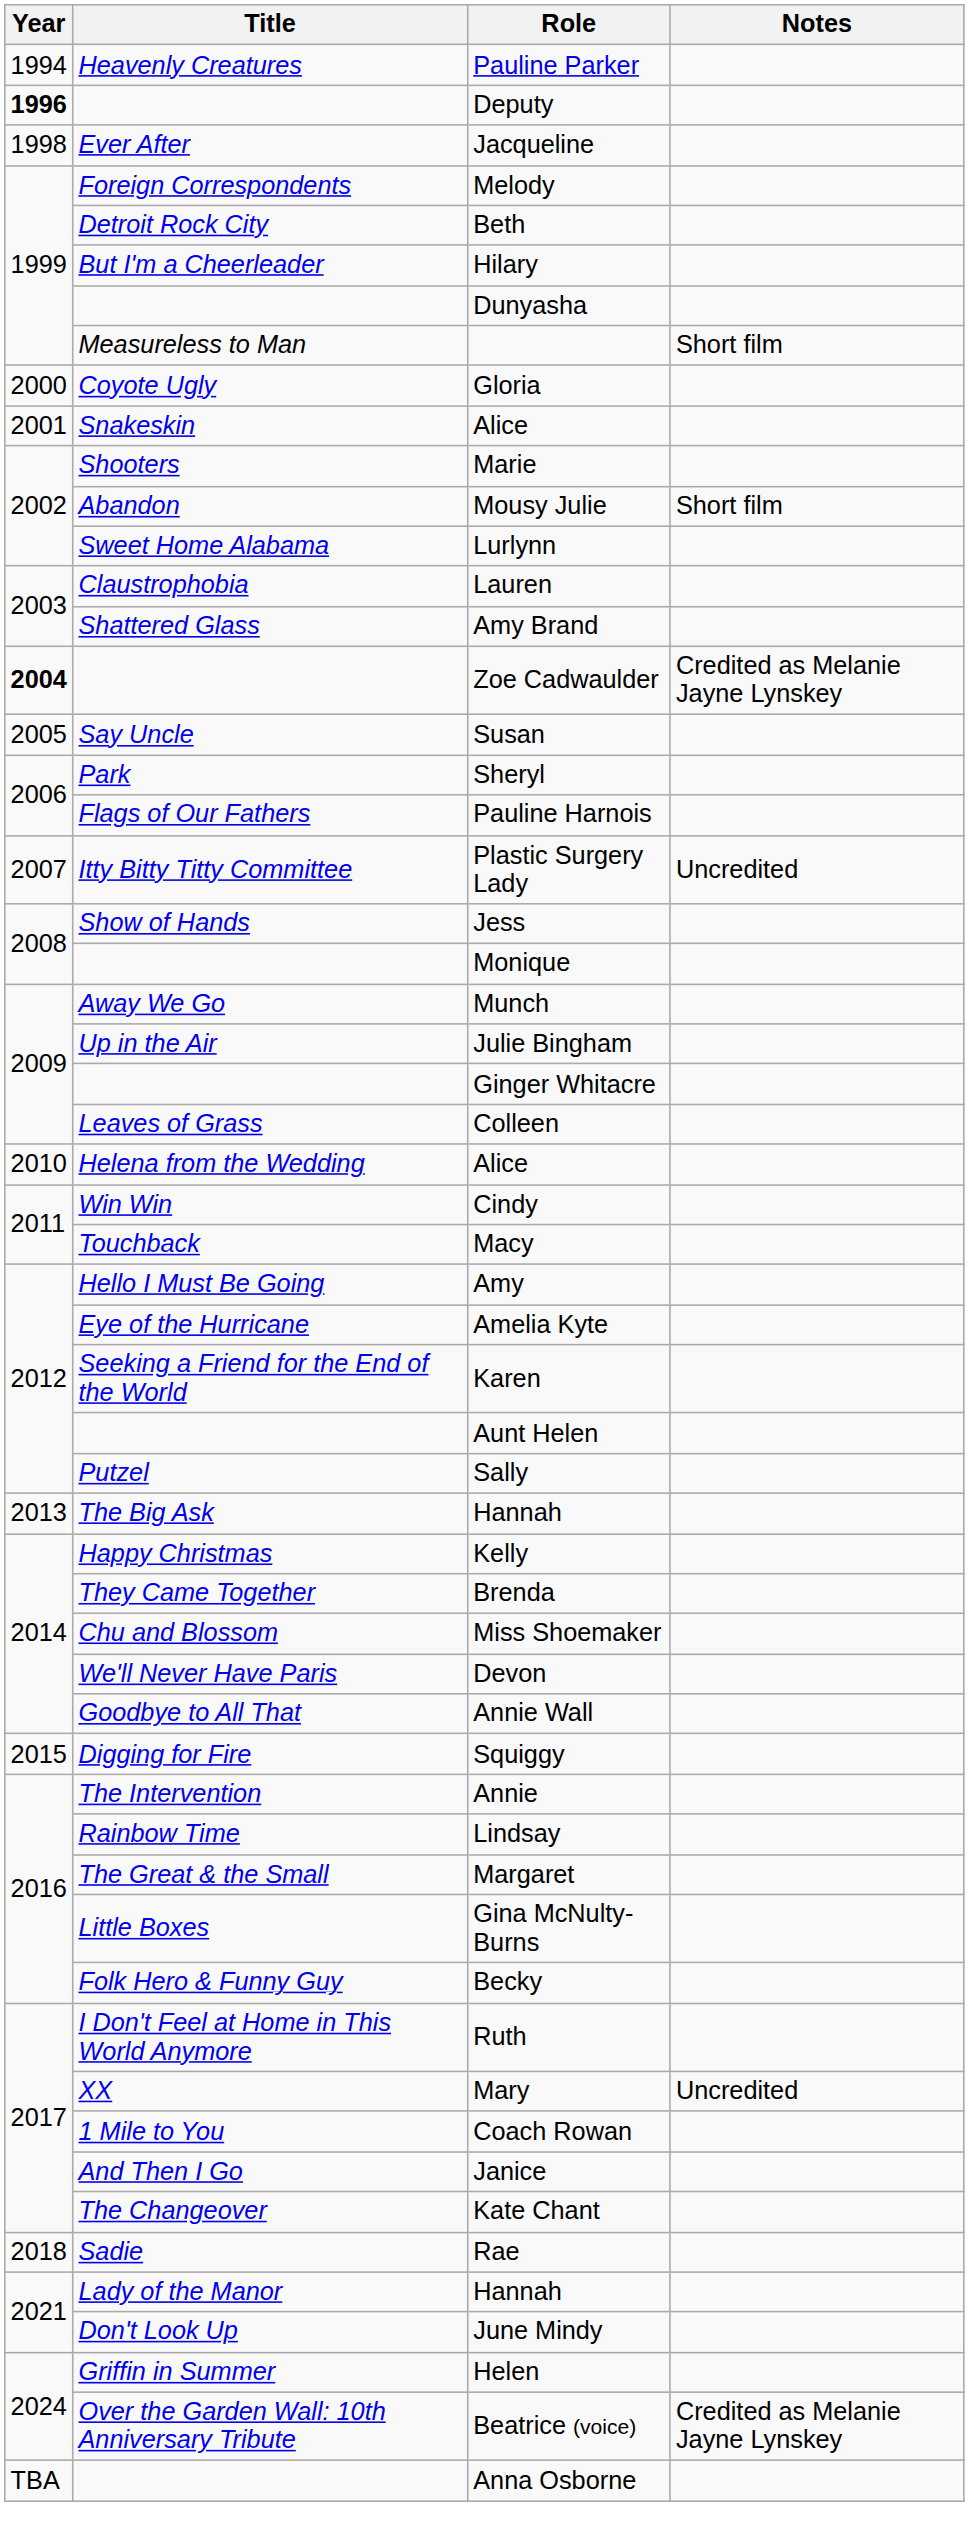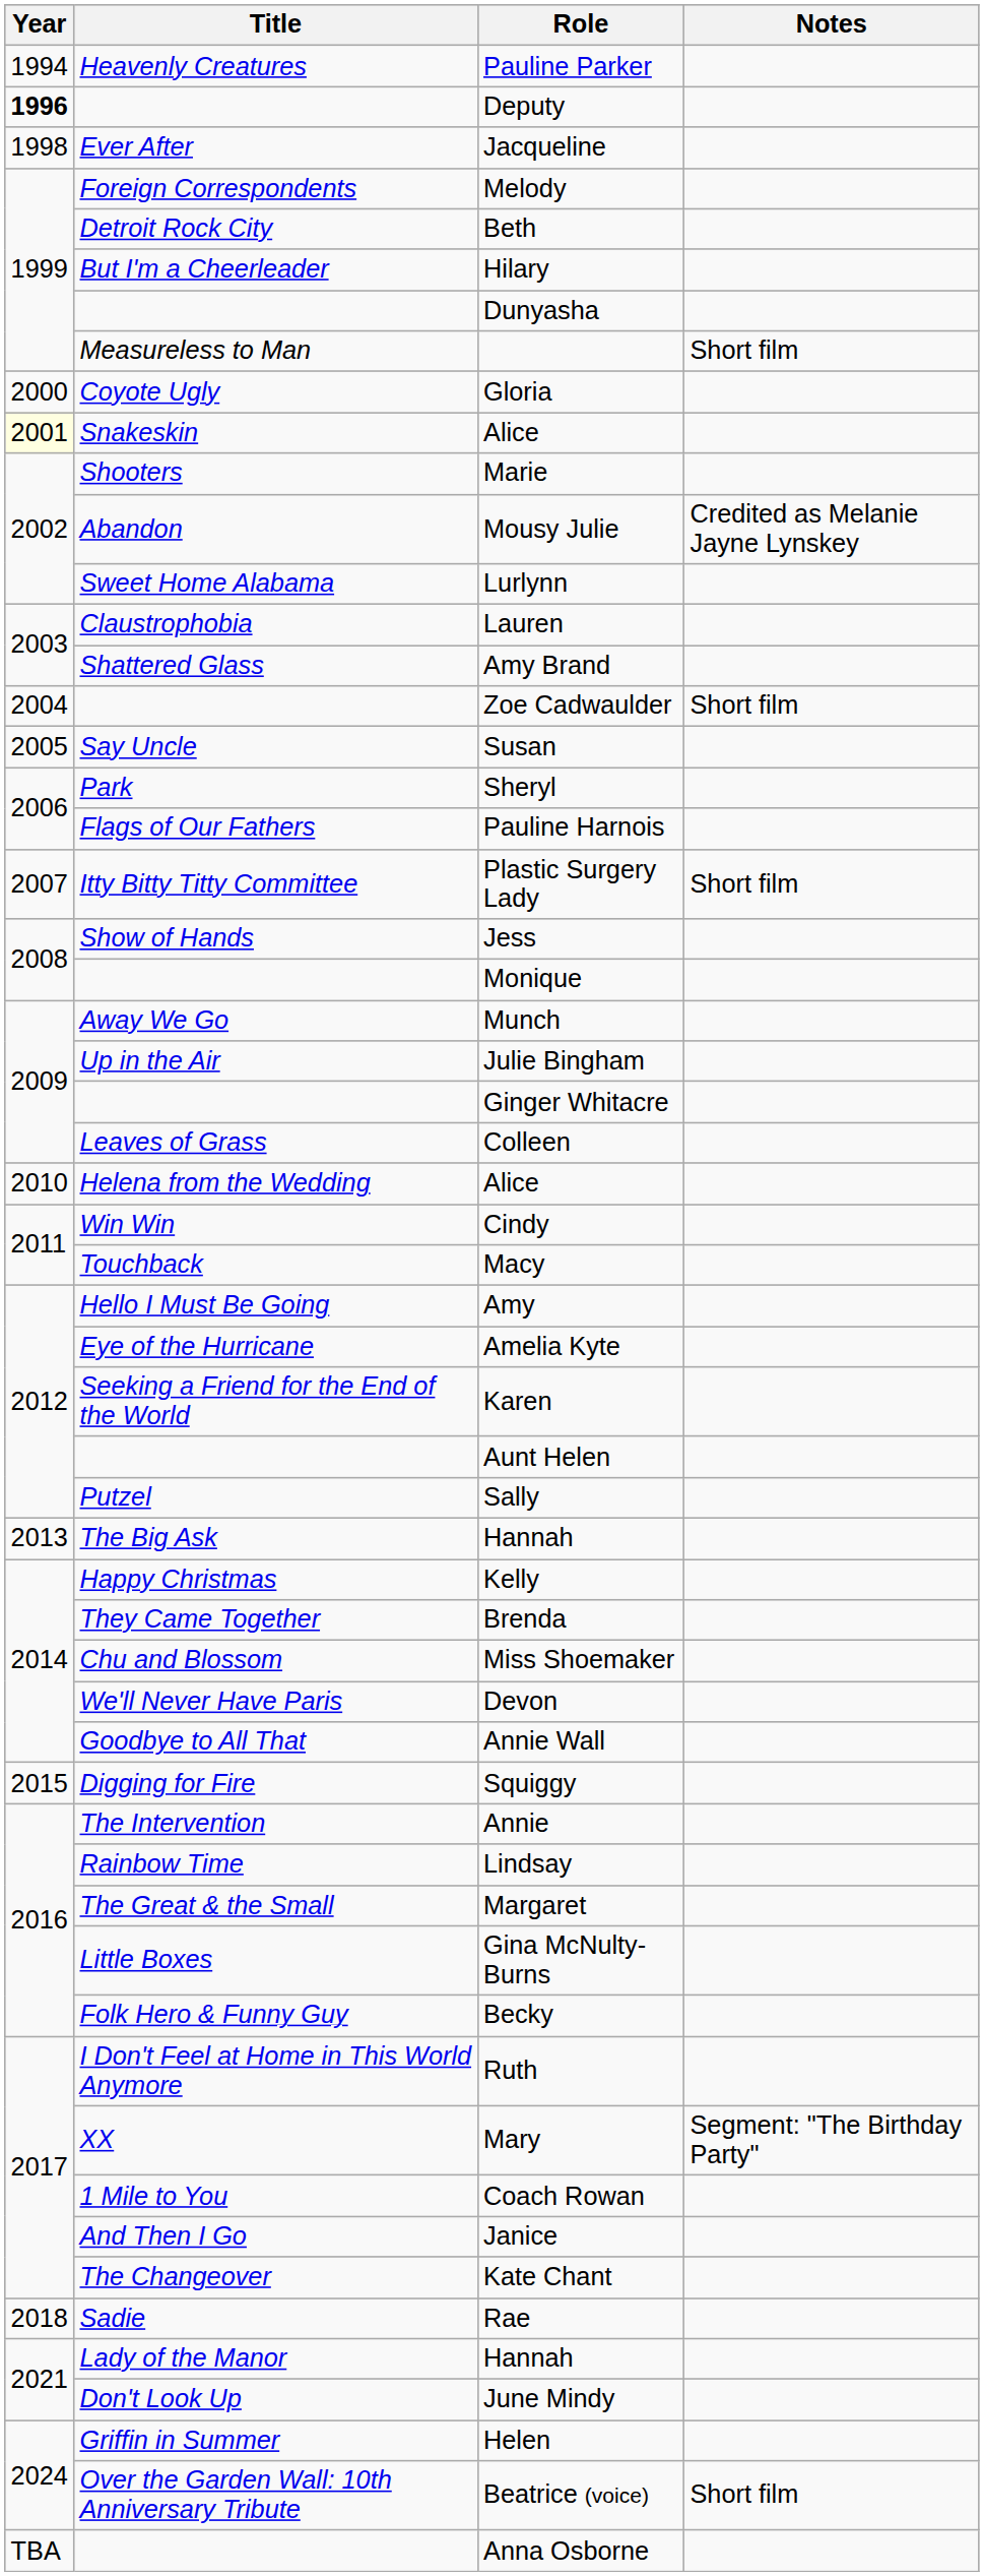 <table class="wikitable sortable">
 <tr>
 <th>Year</th>
 <th>Title</th>
 <th>Role</th>
 <th class=unsortable>Notes</th>
 </tr>
 <tr>
 <td>1994</td>
 <td><em><a href='#'>Heavenly Creatures</a></em></td>
 <td><a href='#'>Pauline Parker</a></td>
 <td></td>
 </tr>
 <tr>
 <td><strong>1996</strong></td>
 <td><em></em></td>
 <td>Deputy</td>
 <td></td>
 </tr>
 <tr>
 <td>1998</td>
 <td><em><a href='#'>Ever After</a></em></td>
 <td>Jacqueline</td>
 <td></td>
 </tr>
 <tr>
 <td rowspan="5">1999</td>
 <td><em><a href='#'>Foreign Correspondents</a></em></td>
 <td>Melody</td>
 <td></td>
 </tr>
 <tr>
 <td><em><a href='#'>Detroit Rock City</a></em></td>
 <td>Beth</td>
 <td></td>
 </tr>
 <tr>
 <td><em><a href='#'>But I'm a Cheerleader</a></em></td>
 <td>Hilary</td>
 <td></td>
 </tr>
 <tr>
 <td><em></em></td>
 <td>Dunyasha</td>
 <td></td>
 </tr>
 <tr>
 <td><em>Measureless to Man</em></td>
 <td></td>
 <td>Short film</td>
 </tr>
 <tr>
 <td>2000</td>
 <td><em><a href='#'>Coyote Ugly</a></em></td>
 <td>Gloria</td>
 <td></td>
 </tr>
 <tr>
-<td>2001</td>
+<td style="background: lightyellow;">2001</td>
 <td><em><a href='#'>Snakeskin</a></em></td>
 <td>Alice</td>
 <td></td>
 </tr>
 <tr>
 <td rowspan="3">2002</td>
 <td><em><a href='#'>Shooters</a></em></td>
 <td>Marie</td>
 <td></td>
 </tr>
 <tr>
 <td><em><a href='#'>Abandon</a></em></td>
 <td>Mousy Julie</td>
-<td>Short film</td>
+<td>Credited as Melanie Jayne Lynskey</td>
 </tr>
 <tr>
 <td><em><a href='#'>Sweet Home Alabama</a></em></td>
 <td>Lurlynn</td>
 <td></td>
 </tr>
 <tr>
 <td rowspan="2">2003</td>
 <td><em><a href='#'>Claustrophobia</a></em></td>
 <td>Lauren</td>
 <td></td>
 </tr>
 <tr>
 <td><em><a href='#'>Shattered Glass</a></em></td>
 <td>Amy Brand</td>
 <td></td>
 </tr>
 <tr>
-<td><strong>2004</strong></td>
+<td>2004</td>
 <td><em></em></td>
 <td>Zoe Cadwaulder</td>
-<td>Credited as Melanie Jayne Lynskey</td>
+<td>Short film</td>
 </tr>
 <tr>
 <td>2005</td>
 <td><em><a href='#'>Say Uncle</a></em></td>
 <td>Susan</td>
 <td></td>
 </tr>
 <tr>
 <td rowspan="2">2006</td>
 <td><em><a href='#'>Park</a></em></td>
 <td>Sheryl</td>
 <td></td>
 </tr>
 <tr>
 <td><em><a href='#'>Flags of Our Fathers</a></em></td>
 <td>Pauline Harnois</td>
 <td></td>
 </tr>
 <tr>
 <td>2007</td>
 <td><em><a href='#'>Itty Bitty Titty Committee</a></em></td>
 <td>Plastic Surgery Lady</td>
-<td>Uncredited</td>
+<td>Short film</td>
 </tr>
 <tr>
 <td rowspan="2">2008</td>
 <td><em><a href='#'>Show of Hands</a></em></td>
 <td>Jess</td>
 <td></td>
 </tr>
 <tr>
 <td><em></em></td>
 <td>Monique</td>
 <td></td>
 </tr>
 <tr>
 <td rowspan="4">2009</td>
 <td><em><a href='#'>Away We Go</a></em></td>
 <td>Munch</td>
 <td></td>
 </tr>
 <tr>
 <td><em><a href='#'>Up in the Air</a></em></td>
 <td>Julie Bingham</td>
 <td></td>
 </tr>
 <tr>
 <td><em></em></td>
 <td>Ginger Whitacre</td>
 <td></td>
 </tr>
 <tr>
 <td><em><a href='#'>Leaves of Grass</a></em></td>
 <td>Colleen</td>
 <td></td>
 </tr>
 <tr>
 <td>2010</td>
 <td><em><a href='#'>Helena from the Wedding</a></em></td>
 <td>Alice</td>
 <td></td>
 </tr>
 <tr>
 <td rowspan="2">2011</td>
 <td><em><a href='#'>Win Win</a></em></td>
 <td>Cindy</td>
 <td></td>
 </tr>
 <tr>
 <td><em><a href='#'>Touchback</a></em></td>
 <td>Macy</td>
 <td></td>
 </tr>
 <tr>
 <td rowspan="5">2012</td>
 <td><em><a href='#'>Hello I Must Be Going</a></em></td>
 <td>Amy</td>
 <td></td>
 </tr>
 <tr>
 <td><em><a href='#'>Eye of the Hurricane</a></em></td>
 <td>Amelia Kyte</td>
 <td></td>
 </tr>
 <tr>
 <td><em><a href='#'>Seeking a Friend for the End of the World</a></em></td>
 <td>Karen</td>
 <td></td>
 </tr>
 <tr>
 <td><em></em></td>
 <td>Aunt Helen</td>
 <td></td>
 </tr>
 <tr>
 <td><em><a href='#'>Putzel</a></em></td>
 <td>Sally</td>
 <td></td>
 </tr>
 <tr>
 <td>2013</td>
 <td><em><a href='#'>The Big Ask</a></em></td>
 <td>Hannah</td>
 <td></td>
 </tr>
 <tr>
 <td rowspan="5">2014</td>
 <td><em><a href='#'>Happy Christmas</a></em></td>
 <td>Kelly</td>
 <td></td>
 </tr>
 <tr>
 <td><em><a href='#'>They Came Together</a></em></td>
 <td>Brenda</td>
 <td></td>
 </tr>
 <tr>
 <td><em><a href='#'>Chu and Blossom</a></em></td>
 <td>Miss Shoemaker</td>
 <td></td>
 </tr>
 <tr>
 <td><em><a href='#'>We'll Never Have Paris</a></em></td>
 <td>Devon</td>
 <td></td>
 </tr>
 <tr>
 <td><em><a href='#'>Goodbye to All That</a></em></td>
 <td>Annie Wall</td>
 <td></td>
 </tr>
 <tr>
 <td>2015</td>
 <td><em><a href='#'>Digging for Fire</a></em></td>
 <td>Squiggy</td>
 <td></td>
 </tr>
 <tr>
 <td rowspan="5">2016</td>
 <td><em><a href='#'>The Intervention</a></em></td>
 <td>Annie</td>
 <td></td>
 </tr>
 <tr>
 <td><em><a href='#'>Rainbow Time</a></em></td>
 <td>Lindsay</td>
 <td></td>
 </tr>
 <tr>
 <td><em><a href='#'>The Great & the Small</a></em></td>
 <td>Margaret</td>
 <td></td>
 </tr>
 <tr>
 <td><em><a href='#'>Little Boxes</a></em></td>
 <td>Gina McNulty-Burns</td>
 <td></td>
 </tr>
 <tr>
 <td><em><a href='#'>Folk Hero & Funny Guy</a></em></td>
 <td>Becky</td>
 <td></td>
 </tr>
 <tr>
 <td rowspan="5">2017</td>
 <td><em><a href='#'>I Don't Feel at Home in This World Anymore</a></em></td>
 <td>Ruth</td>
 <td></td>
 </tr>
 <tr>
 <td><em><a href='#'>XX</a></em></td>
 <td>Mary</td>
-<td>Uncredited</td>
+<td>Segment: "The Birthday Party"</td>
 </tr>
 <tr>
 <td><em><a href='#'>1 Mile to You</a></em></td>
 <td>Coach Rowan</td>
 <td></td>
 </tr>
 <tr>
 <td><em><a href='#'>And Then I Go</a></em></td>
 <td>Janice</td>
 <td></td>
 </tr>
 <tr>
 <td><em><a href='#'>The Changeover</a></em></td>
 <td>Kate Chant</td>
 <td></td>
 </tr>
 <tr>
 <td>2018</td>
 <td><em><a href='#'>Sadie</a></em></td>
 <td>Rae</td>
 <td></td>
 </tr>
 <tr>
 <td rowspan="2">2021</td>
 <td><em><a href='#'>Lady of the Manor</a></em></td>
 <td>Hannah</td>
 <td></td>
 </tr>
 <tr>
 <td><em><a href='#'>Don't Look Up</a></em></td>
 <td>June Mindy</td>
 <td></td>
 </tr>
 <tr>
 <td rowspan="2">2024</td>
 <td><em><a href='#'>Griffin in Summer</a></em></td>
 <td>Helen</td>
 <td></td>
 </tr>
 <tr>
 <td><em><a href='#'>Over the Garden Wall: 10th Anniversary Tribute</a></em></td>
 <td>Beatrice <small>(voice)</small></td>
-<td>Credited as Melanie Jayne Lynskey</td>
+<td>Short film</td>
 </tr>
 <tr>
 <td>TBA</td>
 <td></td>
 <td>Anna Osborne</td>
 <td></td>
 </tr>
 </table>
